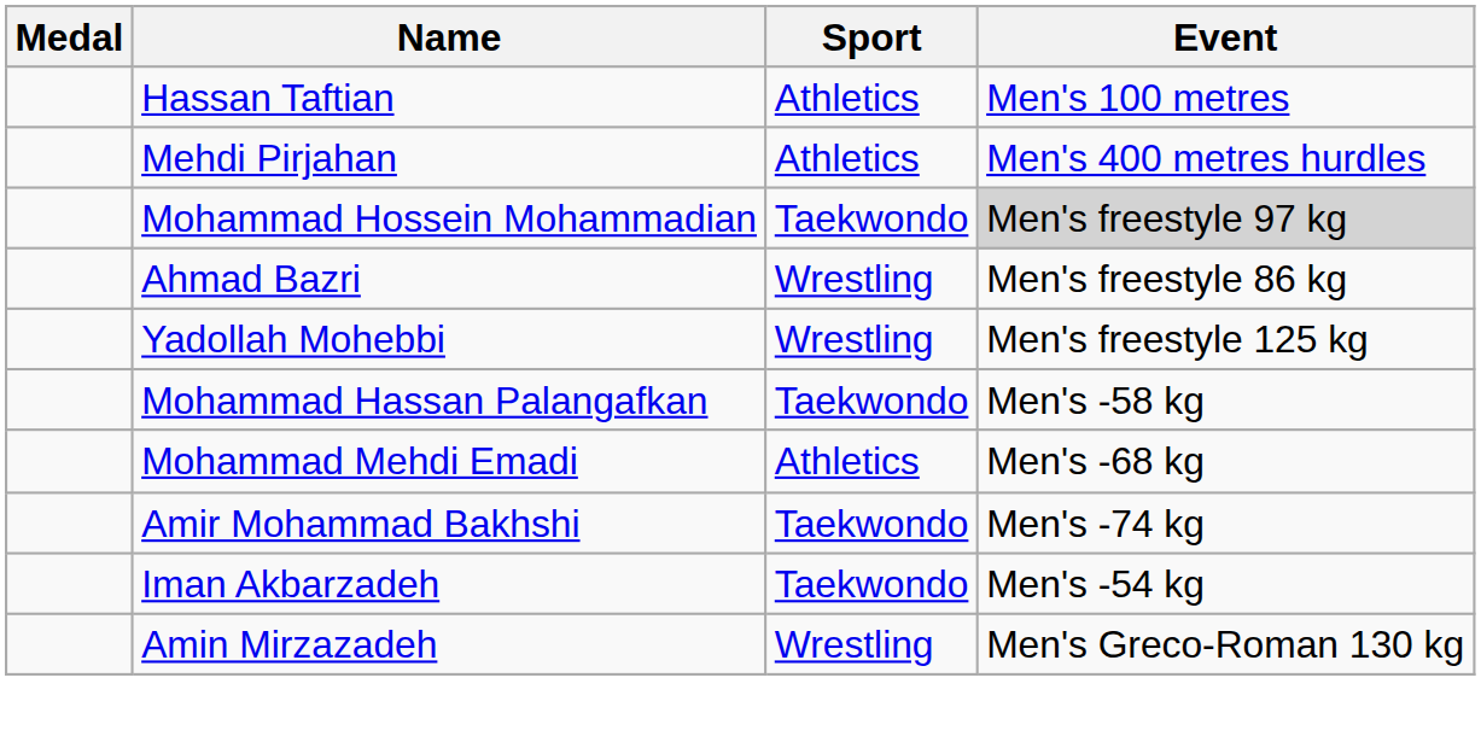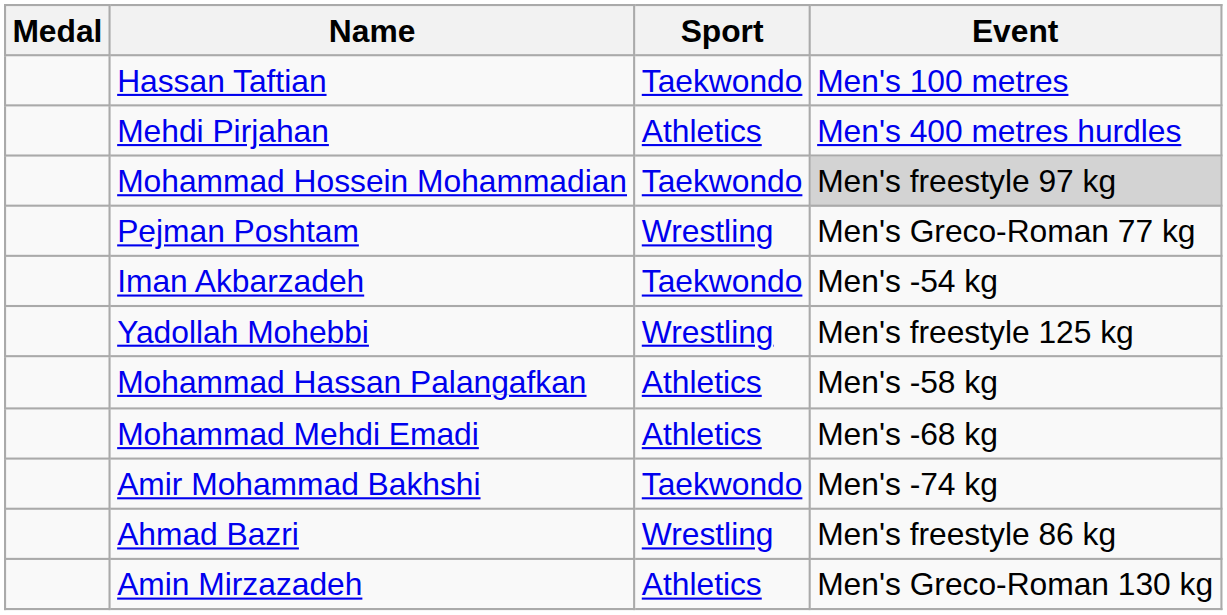 <table class="wikitable sortable" style="font-size: 95%;">
 <tr>
 <th>Medal</th>
 <th>Name</th>
 <th>Sport</th>
 <th>Event</th>
 </tr>
 <tr>
 <td></td>
 <td><a href='#'>Hassan Taftian</a></td>
-<td><a href='#'>Athletics</a></td>
+<td><a href='#'>Taekwondo</a></td>
 <td><a href='#'>Men's 100 metres</a></td>
 </tr>
 <tr>
 <td></td>
 <td><a href='#'>Mehdi Pirjahan</a></td>
 <td><a href='#'>Athletics</a></td>
 <td><a href='#'>Men's 400 metres hurdles</a></td>
 </tr>
 <tr>
 <td></td>
 <td><a href='#'>Mohammad Hossein Mohammadian</a></td>
 <td><a href='#'>Taekwondo</a></td>
 <td style="background: lightgrey;">Men's freestyle 97 kg</td>
 </tr>
 <tr>
 <td></td>
-<td><a href='#'>Ahmad Bazri</a></td>
+<td><a href='#'>Pejman Poshtam</a></td>
 <td><a href='#'>Wrestling</a></td>
-<td>Men's freestyle 86 kg</td>
+<td>Men's Greco-Roman 77 kg</td>
+</tr>
+<tr>
+<td></td>
+<td><a href='#'>Iman Akbarzadeh</a></td>
+<td><a href='#'>Taekwondo</a></td>
+<td>Men's -54 kg</td>
 </tr>
 <tr>
 <td></td>
 <td><a href='#'>Yadollah Mohebbi</a></td>
 <td><a href='#'>Wrestling</a></td>
 <td>Men's freestyle 125 kg</td>
 </tr>
 <tr>
 <td></td>
 <td><a href='#'>Mohammad Hassan Palangafkan</a></td>
-<td><a href='#'>Taekwondo</a></td>
+<td><a href='#'>Athletics</a></td>
 <td>Men's -58 kg</td>
 </tr>
 <tr>
 <td></td>
 <td><a href='#'>Mohammad Mehdi Emadi</a></td>
 <td><a href='#'>Athletics</a></td>
 <td>Men's -68 kg</td>
 </tr>
 <tr>
 <td></td>
 <td><a href='#'>Amir Mohammad Bakhshi</a></td>
 <td><a href='#'>Taekwondo</a></td>
 <td>Men's -74 kg</td>
 </tr>
 <tr>
 <td></td>
-<td><a href='#'>Iman Akbarzadeh</a></td>
-<td><a href='#'>Taekwondo</a></td>
-<td>Men's -54 kg</td>
+<td><a href='#'>Ahmad Bazri</a></td>
+<td><a href='#'>Wrestling</a></td>
+<td>Men's freestyle 86 kg</td>
 </tr>
 <tr>
 <td></td>
 <td><a href='#'>Amin Mirzazadeh</a></td>
-<td><a href='#'>Wrestling</a></td>
+<td><a href='#'>Athletics</a></td>
 <td>Men's Greco-Roman 130 kg</td>
 </tr>
 </table>
